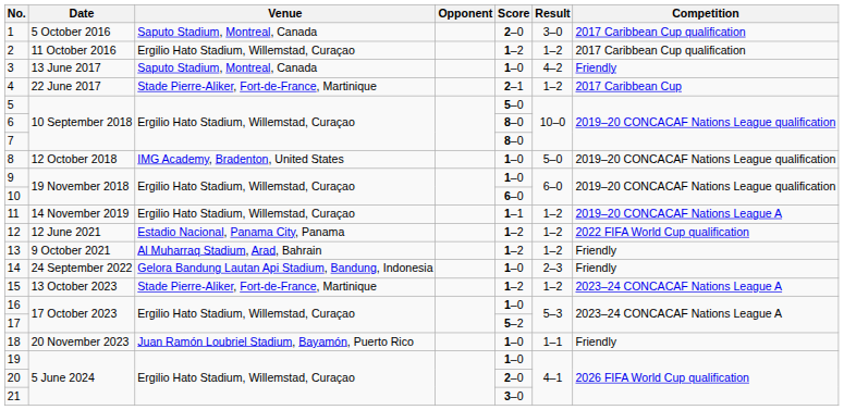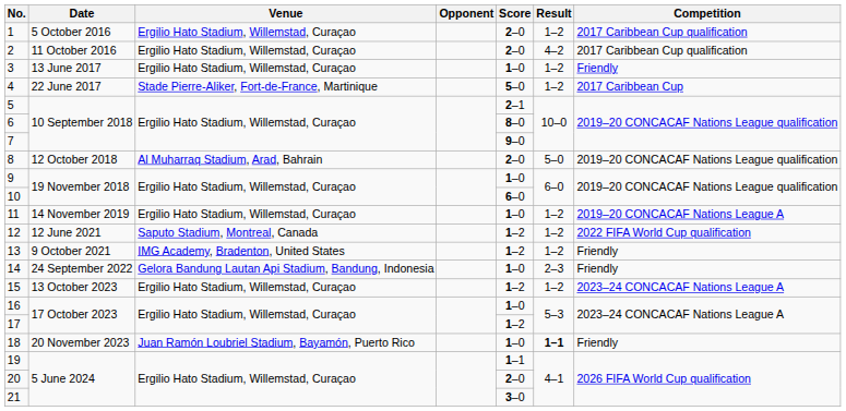 <table class="wikitable" style="font-size:100%;">
 <tr>
 <th>No.</th>
 <th>Date</th>
 <th>Venue</th>
 <th>Opponent</th>
 <th>Score</th>
 <th>Result</th>
 <th>Competition</th>
 </tr>
 <tr>
 <td>1</td>
 <td>5 October 2016</td>
-<td><a href='#'>Saputo Stadium</a>, <a href='#'>Montreal</a>, Canada</td>
+<td><a href='#'>Ergilio Hato Stadium</a>, <a href='#'>Willemstad</a>, Curaçao</td>
 <td></td>
 <td align=center><strong>2</strong>–0</td>
-<td align=center>3–0</td>
+<td align=center>1–2</td>
 <td><a href='#'>2017 Caribbean Cup qualification</a></td>
 </tr>
 <tr>
 <td>2</td>
 <td>11 October 2016</td>
 <td>Ergilio Hato Stadium, Willemstad, Curaçao</td>
 <td></td>
-<td align=center><strong>1</strong>–2</td>
-<td align=center>1–2</td>
+<td align=center><strong>2</strong>–0</td>
+<td align=center>4–2</td>
 <td>2017 Caribbean Cup qualification</td>
 </tr>
 <tr>
 <td>3</td>
 <td>13 June 2017</td>
-<td><a href='#'>Saputo Stadium</a>, <a href='#'>Montreal</a>, Canada</td>
+<td>Ergilio Hato Stadium, Willemstad, Curaçao</td>
 <td></td>
 <td align=center><strong>1</strong>–0</td>
-<td align=center>4–2</td>
+<td align=center>1–2</td>
 <td><a href='#'>Friendly</a></td>
 </tr>
 <tr>
 <td>4</td>
 <td>22 June 2017</td>
 <td><a href='#'>Stade Pierre-Aliker</a>, <a href='#'>Fort-de-France</a>, Martinique</td>
 <td></td>
-<td align=center><strong>2</strong>–1</td>
+<td align=center><strong>5</strong>–0</td>
 <td align=center>1–2</td>
 <td><a href='#'>2017 Caribbean Cup</a></td>
 </tr>
 <tr>
 <td>5</td>
 <td rowspan=3>10 September 2018</td>
 <td rowspan=3>Ergilio Hato Stadium, Willemstad, Curaçao</td>
 <td rowspan=3></td>
-<td align=center><strong>5</strong>–0</td>
+<td align=center><strong>2</strong>–1</td>
 <td align=center rowspan=3>10–0</td>
 <td rowspan=3><a href='#'>2019–20 CONCACAF Nations League qualification</a></td>
 </tr>
 <tr>
 <td>6</td>
 <td align=center><strong>8</strong>–0</td>
 </tr>
 <tr>
 <td>7</td>
-<td align=center><strong>8</strong>–0</td>
+<td align=center><strong>9</strong>–0</td>
 </tr>
 <tr>
 <td>8</td>
 <td>12 October 2018</td>
-<td><a href='#'>IMG Academy</a>, <a href='#'>Bradenton</a>, United States</td>
+<td><a href='#'>Al Muharraq Stadium</a>, <a href='#'>Arad</a>, Bahrain</td>
 <td></td>
-<td align=center><strong>1</strong>–0</td>
+<td align=center><strong>2</strong>–0</td>
 <td align=center>5–0</td>
 <td>2019–20 CONCACAF Nations League qualification</td>
 </tr>
 <tr>
 <td>9</td>
 <td rowspan=2>19 November 2018</td>
 <td rowspan=2>Ergilio Hato Stadium, Willemstad, Curaçao</td>
 <td rowspan=2></td>
 <td align=center><strong>1</strong>–0</td>
 <td align=center rowspan=2>6–0</td>
 <td rowspan=2>2019–20 CONCACAF Nations League qualification</td>
 </tr>
 <tr>
 <td>10</td>
 <td align=center><strong>6</strong>–0</td>
 </tr>
 <tr>
 <td>11</td>
 <td>14 November 2019</td>
 <td>Ergilio Hato Stadium, Willemstad, Curaçao</td>
 <td></td>
-<td align=center><strong>1</strong>–1</td>
+<td align=center><strong>1</strong>–0</td>
 <td align=center>1–2</td>
 <td><a href='#'>2019–20 CONCACAF Nations League A</a></td>
 </tr>
 <tr>
 <td>12</td>
 <td>12 June 2021</td>
-<td><a href='#'>Estadio Nacional</a>, <a href='#'>Panama City</a>, Panama</td>
+<td><a href='#'>Saputo Stadium</a>, <a href='#'>Montreal</a>, Canada</td>
 <td></td>
 <td align=center><strong>1</strong>–2</td>
 <td align=center>1–2</td>
 <td><a href='#'>2022 FIFA World Cup qualification</a></td>
 </tr>
 <tr>
 <td>13</td>
 <td>9 October 2021</td>
-<td><a href='#'>Al Muharraq Stadium</a>, <a href='#'>Arad</a>, Bahrain</td>
+<td><a href='#'>IMG Academy</a>, <a href='#'>Bradenton</a>, United States</td>
 <td></td>
 <td align=center><strong>1</strong>–2</td>
 <td align=center>1–2</td>
 <td>Friendly</td>
 </tr>
 <tr>
 <td>14</td>
 <td>24 September 2022</td>
 <td><a href='#'>Gelora Bandung Lautan Api Stadium</a>, <a href='#'>Bandung</a>, Indonesia</td>
 <td></td>
 <td align=center><strong>1</strong>–0</td>
 <td align=center>2–3</td>
 <td>Friendly</td>
 </tr>
 <tr>
 <td>15</td>
 <td>13 October 2023</td>
-<td><a href='#'>Stade Pierre-Aliker</a>, <a href='#'>Fort-de-France</a>, Martinique</td>
+<td>Ergilio Hato Stadium, Willemstad, Curaçao</td>
 <td></td>
 <td align=center><strong>1</strong>–2</td>
 <td align=center>1–2</td>
 <td><a href='#'>2023–24 CONCACAF Nations League A</a></td>
 </tr>
 <tr>
 <td>16</td>
 <td rowspan=2>17 October 2023</td>
 <td rowspan=2>Ergilio Hato Stadium, Willemstad, Curaçao</td>
 <td rowspan=2></td>
 <td align=center><strong>1</strong>–0</td>
 <td align=center rowspan=2>5–3</td>
 <td rowspan=2>2023–24 CONCACAF Nations League A</td>
 </tr>
 <tr>
 <td>17</td>
-<td align=center><strong>5</strong>–2</td>
+<td align=center><strong>1</strong>–2</td>
 </tr>
 <tr>
 <td>18</td>
 <td>20 November 2023</td>
 <td><a href='#'>Juan Ramón Loubriel Stadium</a>, <a href='#'>Bayamón</a>, Puerto Rico</td>
 <td></td>
 <td align=center><strong>1</strong>–0</td>
-<td align=center>1–1</td>
+<td align=center><strong>1–1</strong></td>
 <td>Friendly</td>
 </tr>
 <tr>
 <td>19</td>
 <td rowspan=3>5 June 2024</td>
 <td rowspan=3>Ergilio Hato Stadium, Willemstad, Curaçao</td>
 <td rowspan=3></td>
-<td align=center><strong>1</strong>–0</td>
+<td align=center><strong>1</strong>–1</td>
 <td align=center rowspan=3>4–1</td>
 <td rowspan=3><a href='#'>2026 FIFA World Cup qualification</a></td>
 </tr>
 <tr>
 <td>20</td>
 <td align=center><strong>2</strong>–0</td>
 </tr>
 <tr>
 <td>21</td>
 <td align=center><strong>3</strong>–0</td>
 </tr>
 </table>
